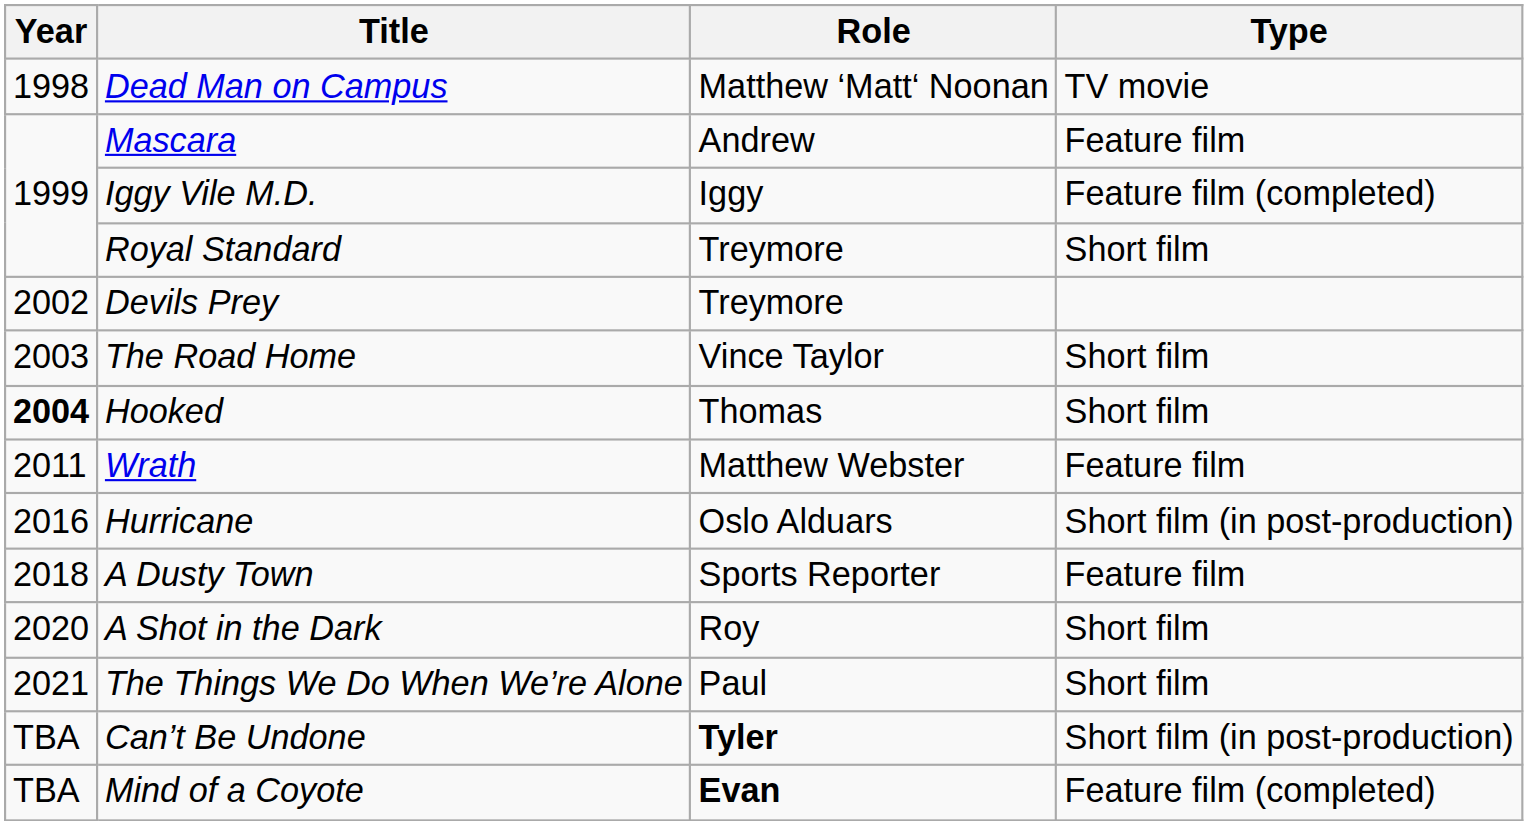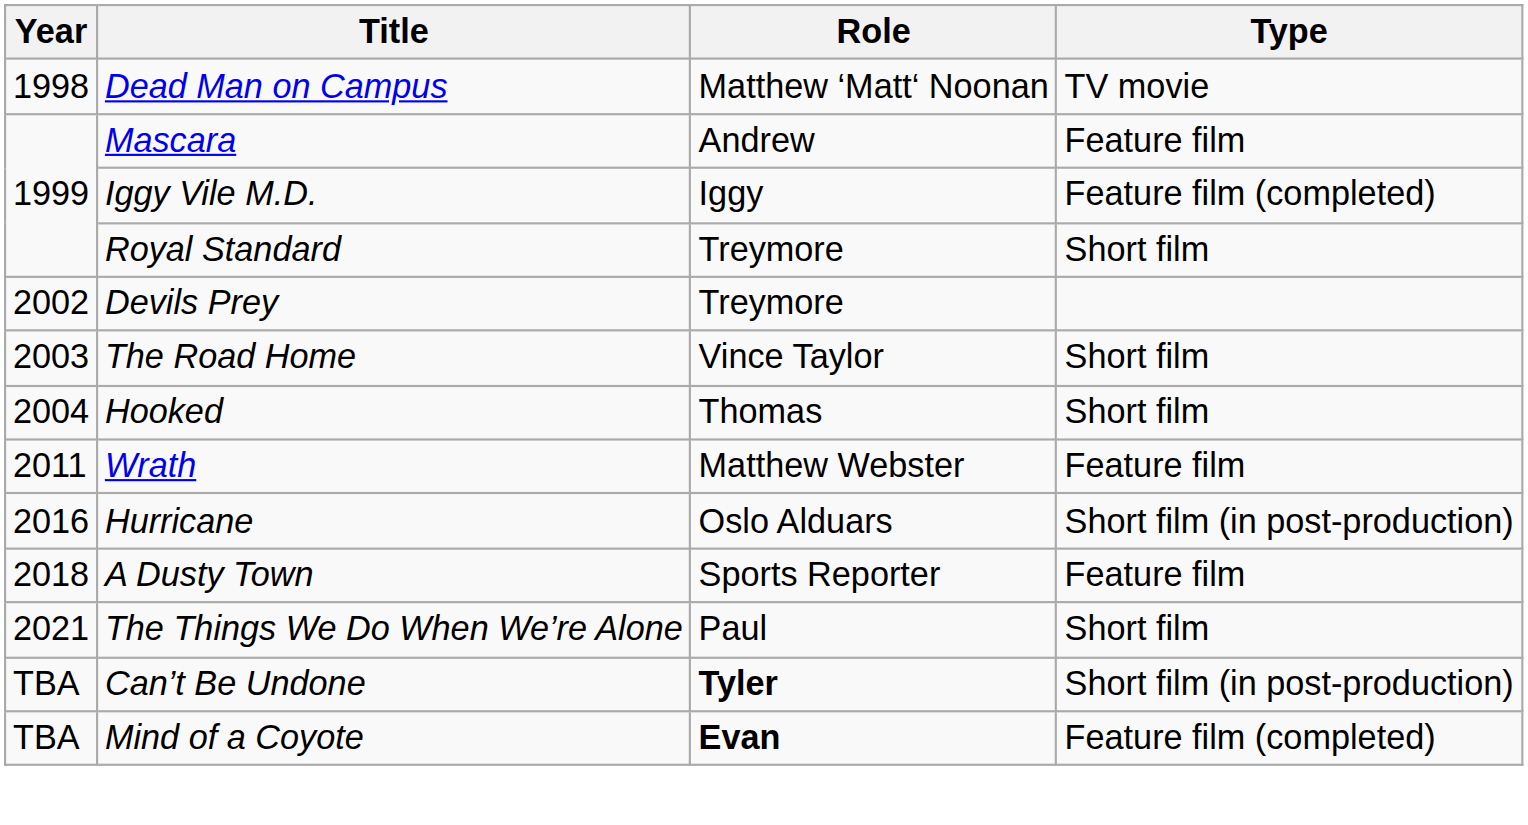 <table class="wikitable sortable">
 <tr>
 <th>Year</th>
 <th>Title</th>
 <th>Role</th>
 <th class="unsortable">Type</th>
 </tr>
 <tr>
 <td>1998</td>
 <td><em><a href='#'>Dead Man on Campus</a></em></td>
 <td>Matthew ‘Matt‘ Noonan</td>
 <td>TV movie</td>
 </tr>
 <tr>
 <td rowspan=3>1999</td>
 <td><em><a href='#'>Mascara</a></em></td>
 <td>Andrew</td>
 <td>Feature film</td>
 </tr>
 <tr>
 <td><em>Iggy Vile M.D.</em></td>
 <td>Iggy</td>
 <td>Feature film (completed)</td>
 </tr>
 <tr>
 <td><em>Royal Standard</em></td>
 <td>Treymore</td>
 <td>Short film</td>
 </tr>
 <tr>
 <td>2002</td>
 <td><em>Devils Prey</em></td>
 <td>Treymore</td>
 <td></td>
 </tr>
 <tr>
 <td>2003</td>
 <td><em>The Road Home</em></td>
 <td>Vince Taylor</td>
 <td>Short film</td>
 </tr>
 <tr>
-<td><strong>2004</strong></td>
+<td>2004</td>
 <td><em>Hooked</em></td>
 <td>Thomas</td>
 <td>Short film</td>
 </tr>
 <tr>
 <td>2011</td>
 <td><em><a href='#'>Wrath</a></em></td>
 <td>Matthew Webster</td>
 <td>Feature film</td>
 </tr>
 <tr>
 <td>2016</td>
 <td><em>Hurricane</em></td>
 <td>Oslo Alduars</td>
 <td>Short film (in post-production)</td>
 </tr>
 <tr>
 <td>2018</td>
 <td><em>A Dusty Town</em></td>
 <td>Sports Reporter</td>
 <td>Feature film</td>
 </tr>
 <tr>
-<td>2020</td>
-<td><em>A Shot in the Dark</em></td>
-<td>Roy</td>
-<td>Short film</td>
-</tr>
-<tr>
 <td>2021</td>
 <td><em>The Things We Do When We’re Alone</em></td>
 <td>Paul</td>
 <td>Short film</td>
 </tr>
 <tr>
 <td>TBA</td>
 <td><em>Can’t Be Undone</em></td>
 <td><strong>Tyler</strong></td>
 <td>Short film (in post-production)</td>
 </tr>
 <tr>
 <td>TBA</td>
 <td><em>Mind of a Coyote</em></td>
 <td><strong>Evan</strong></td>
 <td>Feature film (completed)</td>
 </tr>
 </table>
